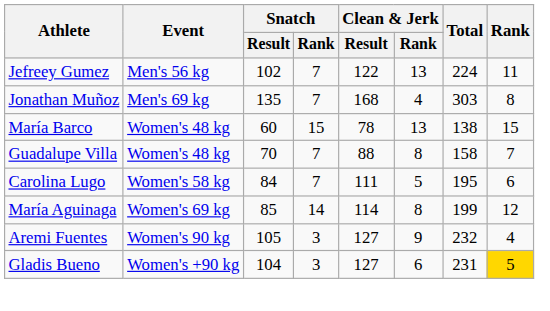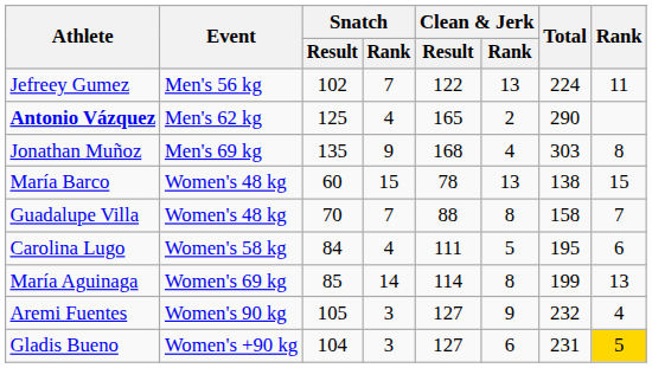 <table class="wikitable" style="font-size:90%">
 <tr>
 <th rowspan="2">Athlete</th>
 <th rowspan="2">Event</th>
 <th colspan="2">Snatch</th>
 <th colspan="2">Clean & Jerk</th>
 <th rowspan="2">Total</th>
 <th rowspan="2">Rank</th>
 </tr>
 <tr style="font-size:95%">
 <th>Result</th>
 <th>Rank</th>
 <th>Result</th>
 <th>Rank</th>
 </tr>
 <tr align=center>
 <td align=left><a href='#'>Jefreey Gumez</a></td>
 <td align=left><a href='#'>Men's 56 kg</a></td>
 <td>102</td>
 <td>7</td>
 <td>122</td>
 <td>13</td>
 <td>224</td>
 <td>11</td>
 </tr>
 <tr align=center>
+<td align=left><strong><a href='#'>Antonio Vázquez</a></strong></td>
+<td align=left><a href='#'>Men's 62 kg</a></td>
+<td>125</td>
+<td>4</td>
+<td>165</td>
+<td>2</td>
+<td>290</td>
+<td></td>
+</tr>
+<tr align=center>
 <td align=left><a href='#'>Jonathan Muñoz</a></td>
 <td align=left><a href='#'>Men's 69 kg</a></td>
 <td>135</td>
-<td>7</td>
+<td>9</td>
 <td>168</td>
 <td>4</td>
 <td>303</td>
 <td>8</td>
 </tr>
 <tr align=center>
 <td align=left><a href='#'>María Barco</a></td>
 <td align=left><a href='#'>Women's 48 kg</a></td>
 <td>60</td>
 <td>15</td>
 <td>78</td>
 <td>13</td>
 <td>138</td>
 <td>15</td>
 </tr>
 <tr align=center>
 <td align=left><a href='#'>Guadalupe Villa</a></td>
 <td align=left><a href='#'>Women's 48 kg</a></td>
 <td>70</td>
 <td>7</td>
 <td>88</td>
 <td>8</td>
 <td>158</td>
 <td>7</td>
 </tr>
 <tr align=center>
 <td align=left><a href='#'>Carolina Lugo</a></td>
 <td align=left><a href='#'>Women's 58 kg</a></td>
 <td>84</td>
-<td>7</td>
+<td>4</td>
 <td>111</td>
 <td>5</td>
 <td>195</td>
 <td>6</td>
 </tr>
 <tr align=center>
 <td align=left><a href='#'>María Aguinaga</a></td>
 <td align=left><a href='#'>Women's 69 kg</a></td>
 <td>85</td>
 <td>14</td>
 <td>114</td>
 <td>8</td>
 <td>199</td>
-<td>12</td>
+<td>13</td>
 </tr>
 <tr align=center>
 <td align=left><a href='#'>Aremi Fuentes</a></td>
 <td align=left><a href='#'>Women's 90 kg</a></td>
 <td>105</td>
 <td>3</td>
 <td>127</td>
 <td>9</td>
 <td>232</td>
 <td>4</td>
 </tr>
 <tr align=center>
 <td align=left><a href='#'>Gladis Bueno</a></td>
 <td align=left><a href='#'>Women's +90 kg</a></td>
 <td>104</td>
 <td>3</td>
 <td>127</td>
 <td>6</td>
 <td>231</td>
 <td style="background: gold;">5</td>
 </tr>
 </table>
